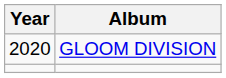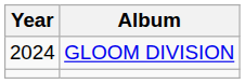 <table class="wikitable">
 <tr>
 <th>Year</th>
 <th>Album</th>
 </tr>
 <tr>
-<td>2020</td>
+<td>2024</td>
 <td><a href='#'>GLOOM DIVISION</a></td>
 </tr>
 <tr>
 <td></td>
 <td></td>
 </tr>
 </table>
